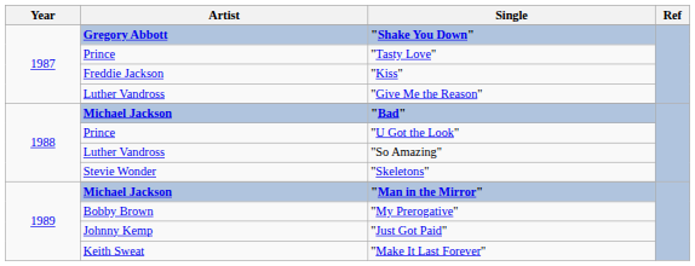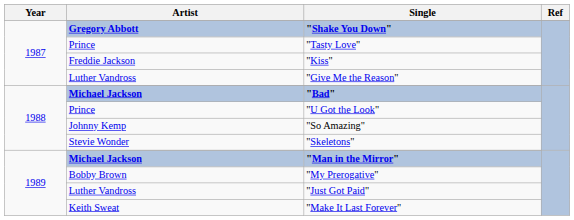 <table class="wikitable" style="width:100%;">
 <tr style="background:#bebebe;">
 <th style="width:11%;">Year</th>
 <th style="width:42%;">Artist</th>
 <th style="width:42%;">Single</th>
 <th style="width:5%;">Ref</th>
 </tr>
 <tr>
 <td rowspan="5" align="center"><a href='#'>1987</a></td>
 </tr>
 <tr style="background:#B0C4DE">
 <td><strong><a href='#'>Gregory Abbott</a></strong></td>
 <td><strong>"<a href='#'>Shake You Down</a>"</strong></td>
 <td rowspan="5" align="center"></td>
 </tr>
 <tr>
 <td><a href='#'>Prince</a></td>
 <td>"<a href='#'>Tasty Love</a>"</td>
 </tr>
 <tr>
 <td><a href='#'>Freddie Jackson</a></td>
 <td>"<a href='#'>Kiss</a>"</td>
 </tr>
 <tr>
 <td><a href='#'>Luther Vandross</a></td>
 <td>"<a href='#'>Give Me the Reason</a>"</td>
 </tr>
 <tr>
 <td rowspan="5" align="center"><a href='#'>1988</a></td>
 </tr>
 <tr style="background:#B0C4DE">
 <td><strong><a href='#'>Michael Jackson</a></strong></td>
 <td><strong>"<a href='#'>Bad</a>"</strong></td>
 <td rowspan="5" align="center"></td>
 </tr>
 <tr>
 <td><a href='#'>Prince</a></td>
 <td>"<a href='#'>U Got the Look</a>"</td>
 </tr>
 <tr>
-<td><a href='#'>Luther Vandross</a></td>
+<td><a href='#'>Johnny Kemp</a></td>
 <td>"So Amazing"</td>
 </tr>
 <tr>
 <td><a href='#'>Stevie Wonder</a></td>
 <td>"<a href='#'>Skeletons</a>"</td>
 </tr>
 <tr>
 <td rowspan="5" align="center"><a href='#'>1989</a></td>
 </tr>
 <tr style="background:#B0C4DE">
 <td><strong><a href='#'>Michael Jackson</a></strong></td>
 <td><strong>"<a href='#'>Man in the Mirror</a>"</strong></td>
 <td rowspan="5" align="center"></td>
 </tr>
 <tr>
 <td><a href='#'>Bobby Brown</a></td>
 <td>"<a href='#'>My Prerogative</a>"</td>
 </tr>
 <tr>
-<td><a href='#'>Johnny Kemp</a></td>
+<td><a href='#'>Luther Vandross</a></td>
 <td>"<a href='#'>Just Got Paid</a>"</td>
 </tr>
 <tr>
 <td><a href='#'>Keith Sweat</a> </td>
 <td>"<a href='#'>Make It Last Forever</a>"</td>
 </tr>
 </table>
